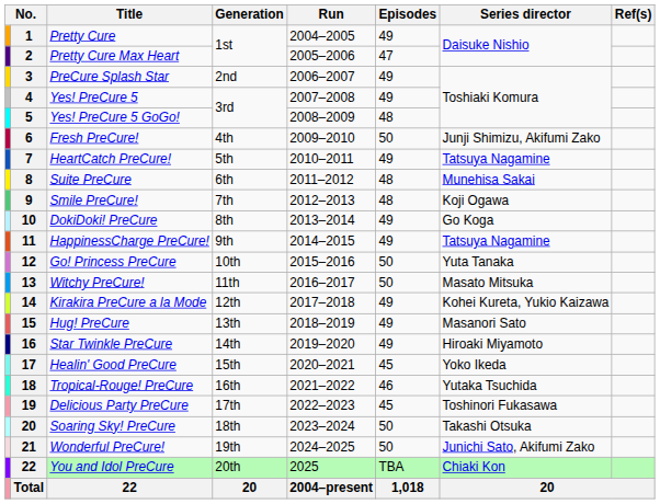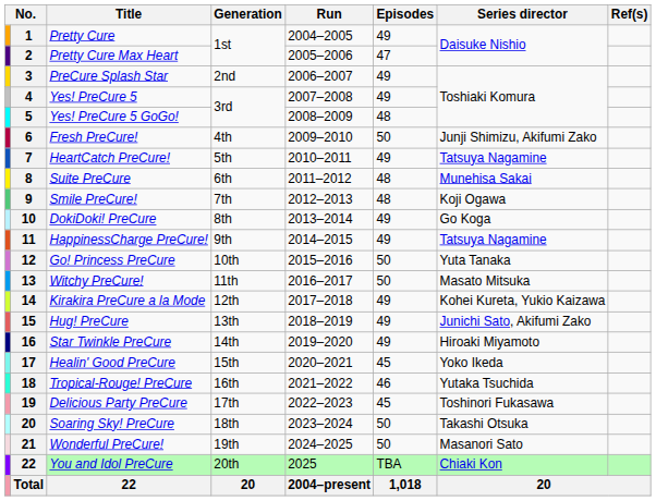 <table class="wikitable sortable">
 <tr>
 <th colspan="2">No.</th>
 <th>Title</th>
 <th>Generation</th>
 <th>Run</th>
 <th>Episodes</th>
 <th>Series director</th>
 <th>Ref(s)</th>
 </tr>
 <tr>
 <th style="background:orange"></th>
 <th>1</th>
 <td><em><a href='#'>Pretty Cure</a></em></td>
 <td rowspan="2">1st</td>
 <td>2004–2005</td>
 <td>49</td>
 <td rowspan="2"><a href='#'>Daisuke Nishio</a></td>
 <td></td>
 </tr>
 <tr>
 <th style="background:indigo"></th>
 <th>2</th>
 <td><em><a href='#'>Pretty Cure Max Heart</a></em></td>
 <td>2005–2006</td>
 <td>47</td>
 <td></td>
 </tr>
 <tr>
 <th style="background:gold"></th>
 <th>3</th>
 <td><em><a href='#'>PreCure Splash Star</a></em></td>
 <td>2nd</td>
 <td>2006–2007</td>
 <td>49</td>
 <td rowspan="3">Toshiaki Komura</td>
 <td></td>
 </tr>
 <tr>
 <th style="background:silver"></th>
 <th>4</th>
 <td><em><a href='#'>Yes! PreCure 5</a></em></td>
 <td rowspan="2">3rd</td>
 <td>2007–2008</td>
 <td>49</td>
 <td></td>
 </tr>
 <tr>
 <th style="background:cyan"></th>
 <th>5</th>
 <td><em><a href='#'>Yes! PreCure 5 GoGo!</a></em></td>
 <td>2008–2009</td>
 <td>48</td>
 <td></td>
 </tr>
 <tr>
 <th style="background:#B30043"></th>
 <th>6</th>
 <td><em><a href='#'>Fresh PreCure!</a></em></td>
 <td>4th</td>
 <td>2009–2010</td>
 <td>50</td>
 <td>Junji Shimizu, Akifumi Zako</td>
 <td></td>
 </tr>
 <tr>
 <th style="background:#0F52BA"></th>
 <th>7</th>
 <td><em><a href='#'>HeartCatch PreCure!</a></em></td>
 <td>5th</td>
 <td>2010–2011</td>
 <td>49</td>
 <td><a href='#'>Tatsuya Nagamine</a></td>
 <td></td>
 </tr>
 <tr>
 <th style="background:#FEF100"></th>
 <th>8</th>
 <td><em><a href='#'>Suite PreCure</a></em></td>
 <td>6th</td>
 <td>2011–2012</td>
 <td>48</td>
 <td><a href='#'>Munehisa Sakai</a></td>
 <td></td>
 </tr>
 <tr>
 <th style="background:#50C878"></th>
 <th>9</th>
 <td><em><a href='#'>Smile PreCure!</a></em></td>
 <td>7th</td>
 <td>2012–2013</td>
 <td>48</td>
 <td>Koji Ogawa</td>
 <td></td>
 </tr>
 <tr>
 <th style="background:#B9F2FF"></th>
 <th>10</th>
 <td><em><a href='#'>DokiDoki! PreCure</a></em></td>
 <td>8th</td>
 <td>2013–2014</td>
 <td>49</td>
 <td>Go Koga</td>
 <td></td>
 </tr>
 <tr>
 <th style="background:#DF511E"></th>
 <th>11</th>
 <td><em><a href='#'>HappinessCharge PreCure!</a></em></td>
 <td>9th</td>
 <td>2014–2015</td>
 <td>49</td>
 <td><a href='#'>Tatsuya Nagamine</a></td>
 <td></td>
 </tr>
 <tr>
 <th style="background:#D174D1"></th>
 <th>12</th>
 <td><em><a href='#'>Go! Princess PreCure</a></em></td>
 <td>10th</td>
 <td>2015–2016</td>
 <td>50</td>
 <td>Yuta Tanaka</td>
 <td></td>
 </tr>
 <tr>
 <th style="background:#009CEF"></th>
 <th>13</th>
 <td><em><a href='#'>Witchy PreCure!</a></em></td>
 <td>11th</td>
 <td>2016–2017</td>
 <td>50</td>
 <td>Masato Mitsuka</td>
 <td></td>
 </tr>
 <tr>
 <th style="background:#D1FF33"></th>
 <th>14</th>
 <td><em><a href='#'>Kirakira PreCure a la Mode</a></em></td>
 <td>12th</td>
 <td>2017–2018</td>
 <td>49</td>
 <td>Kohei Kureta, Yukio Kaizawa</td>
 <td></td>
 </tr>
 <tr>
 <th style="background:#E35D5D"></th>
 <th>15</th>
 <td><em><a href='#'>Hug! PreCure</a></em></td>
 <td>13th</td>
 <td>2018–2019</td>
 <td>49</td>
-<td>Masanori Sato</td>
+<td><a href='#'>Junichi Sato</a>, Akifumi Zako</td>
 <td></td>
 </tr>
 <tr>
 <th style="background:#000080"></th>
 <th>16</th>
 <td><em><a href='#'>Star Twinkle PreCure</a></em></td>
 <td>14th</td>
 <td>2019–2020</td>
 <td>49</td>
 <td>Hiroaki Miyamoto</td>
 <td></td>
 </tr>
 <tr>
 <th style="background:#7BF6EC"></th>
 <th>17</th>
 <td><em><a href='#'>Healin' Good PreCure</a></em></td>
 <td>15th</td>
 <td>2020–2021</td>
 <td>45</td>
 <td>Yoko Ikeda</td>
 <td></td>
 </tr>
 <tr>
 <th style="background:#2AFFD5"></th>
 <th>18</th>
 <td><em><a href='#'>Tropical-Rouge! PreCure</a></em></td>
 <td>16th</td>
 <td>2021–2022</td>
 <td>46</td>
 <td>Yutaka Tsuchida</td>
 <td></td>
 </tr>
 <tr>
 <th style="background:#F39AAB"></th>
 <th>19</th>
 <td><em><a href='#'>Delicious Party PreCure</a></em></td>
 <td>17th</td>
 <td>2022–2023</td>
 <td>45</td>
 <td>Toshinori Fukasawa</td>
 <td></td>
 </tr>
 <tr>
 <th style="background:#B2FFFF"></th>
 <th>20</th>
 <td><em><a href='#'>Soaring Sky! PreCure</a></em></td>
 <td>18th</td>
 <td>2023–2024</td>
 <td>50</td>
 <td>Takashi Otsuka</td>
 <td></td>
 </tr>
 <tr>
 <th style="background:#F5DADF"></th>
 <th>21</th>
 <td><em><a href='#'>Wonderful PreCure!</a></em></td>
 <td>19th</td>
 <td>2024–2025</td>
 <td>50</td>
-<td><a href='#'>Junichi Sato</a>, Akifumi Zako</td>
+<td>Masanori Sato</td>
 <td></td>
 </tr>
 <tr style="background:#B6FCB6">
 <th style="background:#7F00FF"></th>
 <th>22</th>
 <td><em><a href='#'>You and Idol PreCure</a></em></td>
 <td>20th</td>
 <td>2025</td>
 <td>TBA</td>
 <td><a href='#'>Chiaki Kon</a></td>
 <td></td>
 </tr>
 <tr style="background:lightgrey">
 <th style="background:#F39AAB"></th>
 <th>Total</th>
 <th>22</th>
 <th>20</th>
 <th>2004–present</th>
 <th>1,018</th>
 <th colspan="2">20</th>
 </tr>
 </table>
